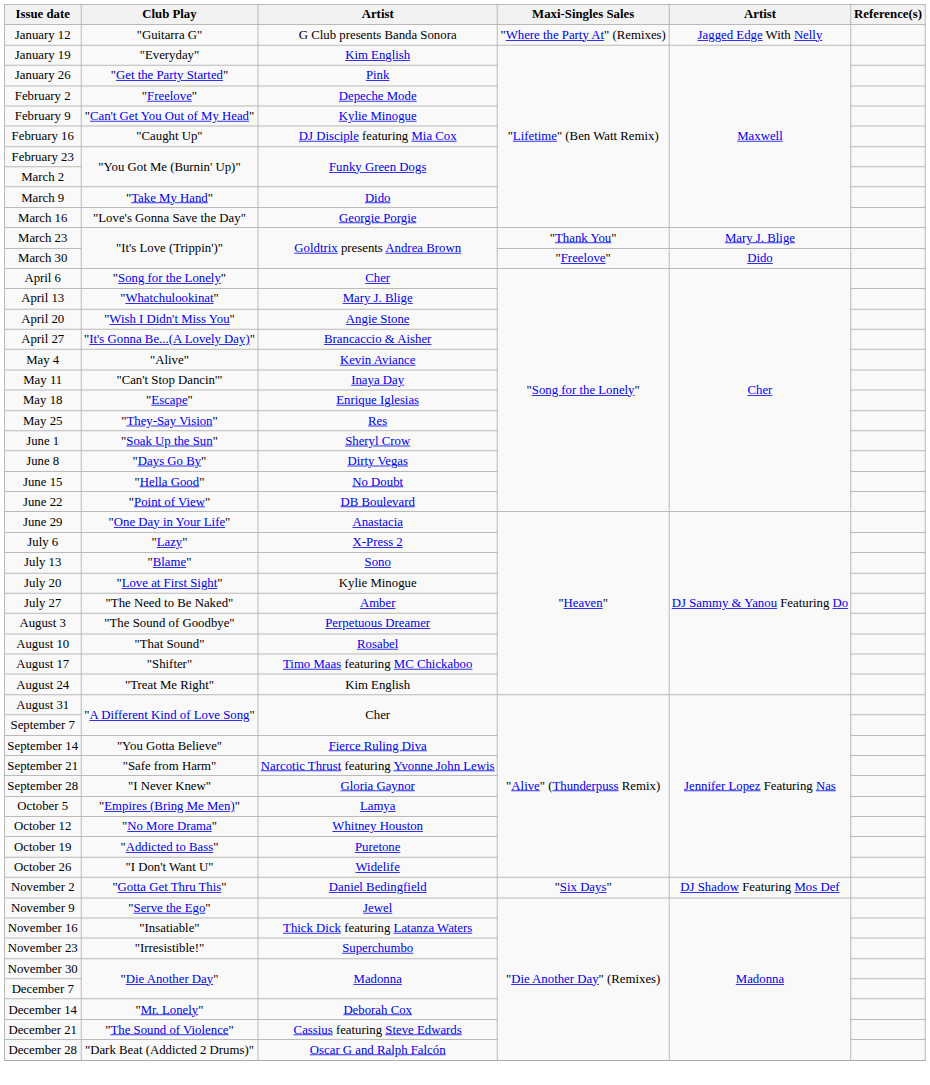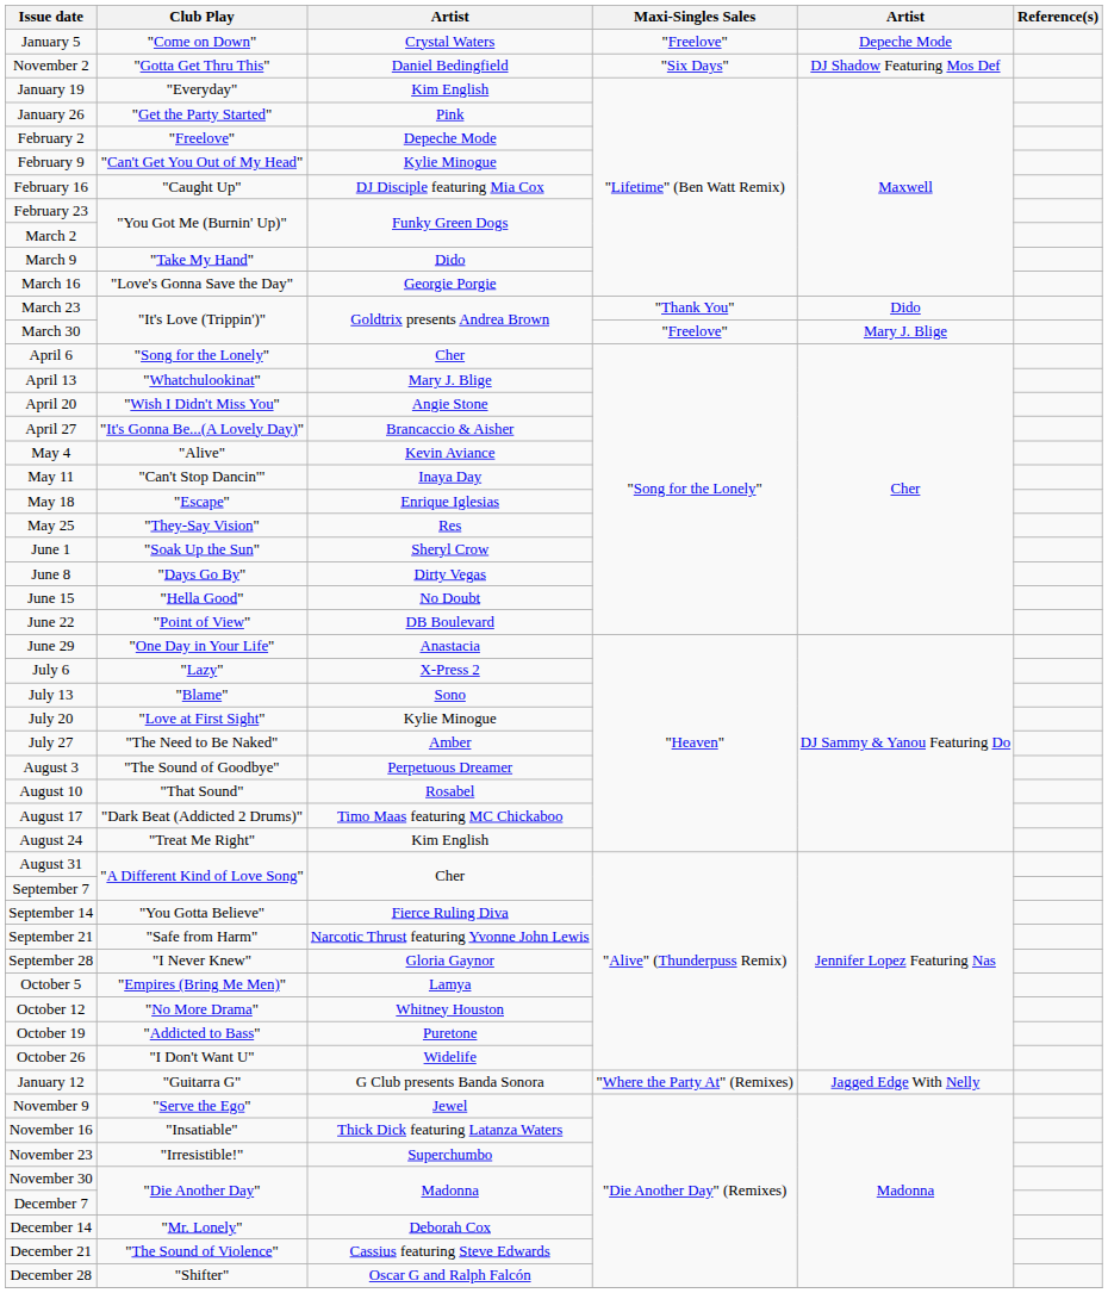 <table class="wikitable" style="text-align: center;">
 <tr>
 <th>Issue date</th>
 <th>Club Play</th>
 <th>Artist</th>
 <th>Maxi-Singles Sales</th>
 <th>Artist</th>
 <th>Reference(s)</th>
 </tr>
 <tr>
-<td>January 12</td>
-<td>"Guitarra G"</td>
-<td>G Club presents Banda Sonora</td>
-<td>"<a href='#'>Where the Party At</a>" (Remixes)</td>
-<td><a href='#'>Jagged Edge</a> With <a href='#'>Nelly</a></td>
+<td>January 5</td>
+<td>"<a href='#'>Come on Down</a>"</td>
+<td><a href='#'>Crystal Waters</a></td>
+<td>"<a href='#'>Freelove</a>"</td>
+<td><a href='#'>Depeche Mode</a></td>
+<td></td>
+</tr>
+<tr>
+<td>November 2</td>
+<td>"<a href='#'>Gotta Get Thru This</a>"</td>
+<td><a href='#'>Daniel Bedingfield</a></td>
+<td>"<a href='#'>Six Days</a>"</td>
+<td><a href='#'>DJ Shadow</a> Featuring <a href='#'>Mos Def</a></td>
 <td></td>
 </tr>
 <tr>
 <td>January 19</td>
 <td>"Everyday"</td>
 <td><a href='#'>Kim English</a></td>
 <td rowspan="9">"<a href='#'>Lifetime</a>" (Ben Watt Remix)</td>
 <td rowspan="9"><a href='#'>Maxwell</a></td>
 <td></td>
 </tr>
 <tr>
 <td>January 26</td>
 <td>"<a href='#'>Get the Party Started</a>"</td>
 <td><a href='#'>Pink</a></td>
 <td></td>
 </tr>
 <tr>
 <td>February 2</td>
 <td>"<a href='#'>Freelove</a>"</td>
 <td><a href='#'>Depeche Mode</a></td>
 <td></td>
 </tr>
 <tr>
 <td>February 9</td>
 <td>"<a href='#'>Can't Get You Out of My Head</a>"</td>
 <td><a href='#'>Kylie Minogue</a></td>
 <td></td>
 </tr>
 <tr>
 <td>February 16</td>
 <td>"Caught Up"</td>
 <td><a href='#'>DJ Disciple</a> featuring <a href='#'>Mia Cox</a></td>
 <td></td>
 </tr>
 <tr>
 <td>February 23</td>
 <td rowspan="2">"You Got Me (Burnin' Up)"</td>
 <td rowspan="2"><a href='#'>Funky Green Dogs</a></td>
 <td></td>
 </tr>
 <tr>
 <td>March 2</td>
 <td></td>
 </tr>
 <tr>
 <td>March 9</td>
 <td>"<a href='#'>Take My Hand</a>"</td>
 <td><a href='#'>Dido</a></td>
 <td></td>
 </tr>
 <tr>
 <td>March 16</td>
 <td>"Love's Gonna Save the Day"</td>
 <td><a href='#'>Georgie Porgie</a></td>
 <td></td>
 </tr>
 <tr>
 <td>March 23</td>
 <td rowspan="2">"It's Love (Trippin')"</td>
 <td rowspan="2"><a href='#'>Goldtrix</a> presents <a href='#'>Andrea Brown</a></td>
 <td>"<a href='#'>Thank You</a>"</td>
-<td><a href='#'>Mary J. Blige</a></td>
+<td><a href='#'>Dido</a></td>
 <td></td>
 </tr>
 <tr>
 <td>March 30</td>
 <td>"<a href='#'>Freelove</a>"</td>
-<td><a href='#'>Dido</a></td>
+<td><a href='#'>Mary J. Blige</a></td>
 <td></td>
 </tr>
 <tr>
 <td>April 6</td>
 <td>"<a href='#'>Song for the Lonely</a>"</td>
 <td><a href='#'>Cher</a></td>
 <td rowspan="12">"<a href='#'>Song for the Lonely</a>"</td>
 <td rowspan="12"><a href='#'>Cher</a></td>
 <td></td>
 </tr>
 <tr>
 <td>April 13</td>
 <td>"<a href='#'>Whatchulookinat</a>"</td>
 <td><a href='#'>Mary J. Blige</a></td>
 <td></td>
 </tr>
 <tr>
 <td>April 20</td>
 <td>"<a href='#'>Wish I Didn't Miss You</a>"</td>
 <td><a href='#'>Angie Stone</a></td>
 <td></td>
 </tr>
 <tr>
 <td>April 27</td>
 <td>"<a href='#'>It's Gonna Be...(A Lovely Day)</a>"</td>
 <td><a href='#'>Brancaccio & Aisher</a></td>
 <td></td>
 </tr>
 <tr>
 <td>May 4</td>
 <td>"Alive"</td>
 <td><a href='#'>Kevin Aviance</a></td>
 <td></td>
 </tr>
 <tr>
 <td>May 11</td>
 <td>"Can't Stop Dancin'"</td>
 <td><a href='#'>Inaya Day</a></td>
 <td></td>
 </tr>
 <tr>
 <td>May 18</td>
 <td>"<a href='#'>Escape</a>"</td>
 <td><a href='#'>Enrique Iglesias</a></td>
 <td></td>
 </tr>
 <tr>
 <td>May 25</td>
 <td>"<a href='#'>They-Say Vision</a>"</td>
 <td><a href='#'>Res</a></td>
 <td></td>
 </tr>
 <tr>
 <td>June 1</td>
 <td>"<a href='#'>Soak Up the Sun</a>"</td>
 <td><a href='#'>Sheryl Crow</a></td>
 <td></td>
 </tr>
 <tr>
 <td>June 8</td>
 <td>"<a href='#'>Days Go By</a>"</td>
 <td><a href='#'>Dirty Vegas</a></td>
 <td></td>
 </tr>
 <tr>
 <td>June 15</td>
 <td>"<a href='#'>Hella Good</a>"</td>
 <td><a href='#'>No Doubt</a></td>
 <td></td>
 </tr>
 <tr>
 <td>June 22</td>
 <td>"<a href='#'>Point of View</a>"</td>
 <td><a href='#'>DB Boulevard</a></td>
 <td></td>
 </tr>
 <tr>
 <td>June 29</td>
 <td>"<a href='#'>One Day in Your Life</a>"</td>
 <td><a href='#'>Anastacia</a></td>
 <td rowspan="9">"<a href='#'>Heaven</a>"</td>
 <td rowspan="9"><a href='#'>DJ Sammy & Yanou</a> Featuring <a href='#'>Do</a></td>
 <td></td>
 </tr>
 <tr>
 <td>July 6</td>
 <td>"<a href='#'>Lazy</a>"</td>
 <td><a href='#'>X-Press 2</a></td>
 <td></td>
 </tr>
 <tr>
 <td>July 13</td>
 <td>"<a href='#'>Blame</a>"</td>
 <td><a href='#'>Sono</a></td>
 <td></td>
 </tr>
 <tr>
 <td>July 20</td>
 <td>"<a href='#'>Love at First Sight</a>"</td>
 <td>Kylie Minogue</td>
 <td></td>
 </tr>
 <tr>
 <td>July 27</td>
 <td>"The Need to Be Naked"</td>
 <td><a href='#'>Amber</a></td>
 <td></td>
 </tr>
 <tr>
 <td>August 3</td>
 <td>"The Sound of Goodbye"</td>
 <td><a href='#'>Perpetuous Dreamer</a></td>
 <td></td>
 </tr>
 <tr>
 <td>August 10</td>
 <td>"That Sound"</td>
 <td><a href='#'>Rosabel</a></td>
 <td></td>
 </tr>
 <tr>
 <td>August 17</td>
-<td>"Shifter"</td>
+<td>"Dark Beat (Addicted 2 Drums)"</td>
 <td><a href='#'>Timo Maas</a> featuring <a href='#'>MC Chickaboo</a></td>
 <td></td>
 </tr>
 <tr>
 <td>August 24</td>
 <td>"Treat Me Right"</td>
 <td>Kim English</td>
 <td></td>
 </tr>
 <tr>
 <td>August 31</td>
 <td rowspan="2">"<a href='#'>A Different Kind of Love Song</a>"</td>
 <td rowspan="2">Cher</td>
 <td rowspan="9">"<a href='#'>Alive</a>" (<a href='#'>Thunderpuss</a> Remix)</td>
 <td rowspan="9"><a href='#'>Jennifer Lopez</a> Featuring <a href='#'>Nas</a></td>
 <td></td>
 </tr>
 <tr>
 <td>September 7</td>
 <td></td>
 </tr>
 <tr>
 <td>September 14</td>
 <td>"You Gotta Believe"</td>
 <td><a href='#'>Fierce Ruling Diva</a></td>
 <td></td>
 </tr>
 <tr>
 <td>September 21</td>
 <td>"Safe from Harm"</td>
 <td><a href='#'>Narcotic Thrust</a> featuring <a href='#'>Yvonne John Lewis</a></td>
 <td></td>
 </tr>
 <tr>
 <td>September 28</td>
 <td>"I Never Knew"</td>
 <td><a href='#'>Gloria Gaynor</a></td>
 <td></td>
 </tr>
 <tr>
 <td>October 5</td>
 <td>"<a href='#'>Empires (Bring Me Men)</a>"</td>
 <td><a href='#'>Lamya</a></td>
 <td></td>
 </tr>
 <tr>
 <td>October 12</td>
 <td>"<a href='#'>No More Drama</a>"</td>
 <td><a href='#'>Whitney Houston</a></td>
 <td></td>
 </tr>
 <tr>
 <td>October 19</td>
 <td>"<a href='#'>Addicted to Bass</a>"</td>
 <td><a href='#'>Puretone</a></td>
 <td></td>
 </tr>
 <tr>
 <td>October 26</td>
 <td>"I Don't Want U"</td>
 <td><a href='#'>Widelife</a></td>
 <td></td>
 </tr>
 <tr>
-<td>November 2</td>
-<td>"<a href='#'>Gotta Get Thru This</a>"</td>
-<td><a href='#'>Daniel Bedingfield</a></td>
-<td>"<a href='#'>Six Days</a>"</td>
-<td><a href='#'>DJ Shadow</a> Featuring <a href='#'>Mos Def</a></td>
+<td>January 12</td>
+<td>"Guitarra G"</td>
+<td>G Club presents Banda Sonora</td>
+<td>"<a href='#'>Where the Party At</a>" (Remixes)</td>
+<td><a href='#'>Jagged Edge</a> With <a href='#'>Nelly</a></td>
 <td></td>
 </tr>
 <tr>
 <td>November 9</td>
 <td>"<a href='#'>Serve the Ego</a>"</td>
 <td><a href='#'>Jewel</a></td>
 <td rowspan="8">"<a href='#'>Die Another Day</a>" (Remixes)</td>
 <td rowspan="8"><a href='#'>Madonna</a></td>
 <td></td>
 </tr>
 <tr>
 <td>November 16</td>
 <td>"Insatiable"</td>
 <td><a href='#'>Thick Dick</a> featuring <a href='#'>Latanza Waters</a></td>
 <td></td>
 </tr>
 <tr>
 <td>November 23</td>
 <td>"Irresistible!"</td>
 <td><a href='#'>Superchumbo</a></td>
 <td></td>
 </tr>
 <tr>
 <td>November 30</td>
 <td rowspan="2">"<a href='#'>Die Another Day</a>"</td>
 <td rowspan="2"><a href='#'>Madonna</a></td>
 <td></td>
 </tr>
 <tr>
 <td>December 7</td>
 <td></td>
 </tr>
 <tr>
 <td>December 14</td>
 <td>"<a href='#'>Mr. Lonely</a>"</td>
 <td><a href='#'>Deborah Cox</a></td>
 <td></td>
 </tr>
 <tr>
 <td>December 21</td>
 <td>"<a href='#'>The Sound of Violence</a>"</td>
 <td><a href='#'>Cassius</a> featuring <a href='#'>Steve Edwards</a></td>
 <td></td>
 </tr>
 <tr>
 <td>December 28</td>
-<td>"Dark Beat (Addicted 2 Drums)"</td>
+<td>"Shifter"</td>
 <td><a href='#'>Oscar G and Ralph Falcón</a></td>
 <td></td>
 </tr>
 <tr>
 </tr>
 </table>
